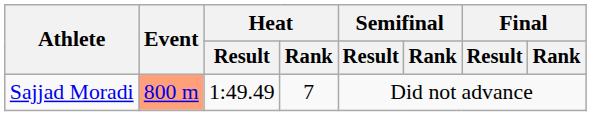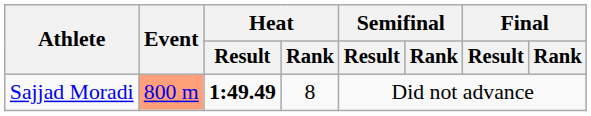 <table class=wikitable style="font-size:90%">
 <tr>
 <th rowspan="2">Athlete</th>
 <th rowspan="2">Event</th>
 <th colspan="2">Heat</th>
 <th colspan="2">Semifinal</th>
 <th colspan="2">Final</th>
 </tr>
 <tr style="font-size:95%">
 <th>Result</th>
 <th>Rank</th>
 <th>Result</th>
 <th>Rank</th>
 <th>Result</th>
 <th>Rank</th>
 </tr>
 <tr align=center>
 <td align=left><a href='#'>Sajjad Moradi</a></td>
 <td align=left style="background: lightsalmon;"><a href='#'>800 m</a></td>
-<td>1:49.49</td>
-<td>7</td>
+<td><strong>1:49.49</strong></td>
+<td>8</td>
 <td colspan=4>Did not advance</td>
 </tr>
 </table>
